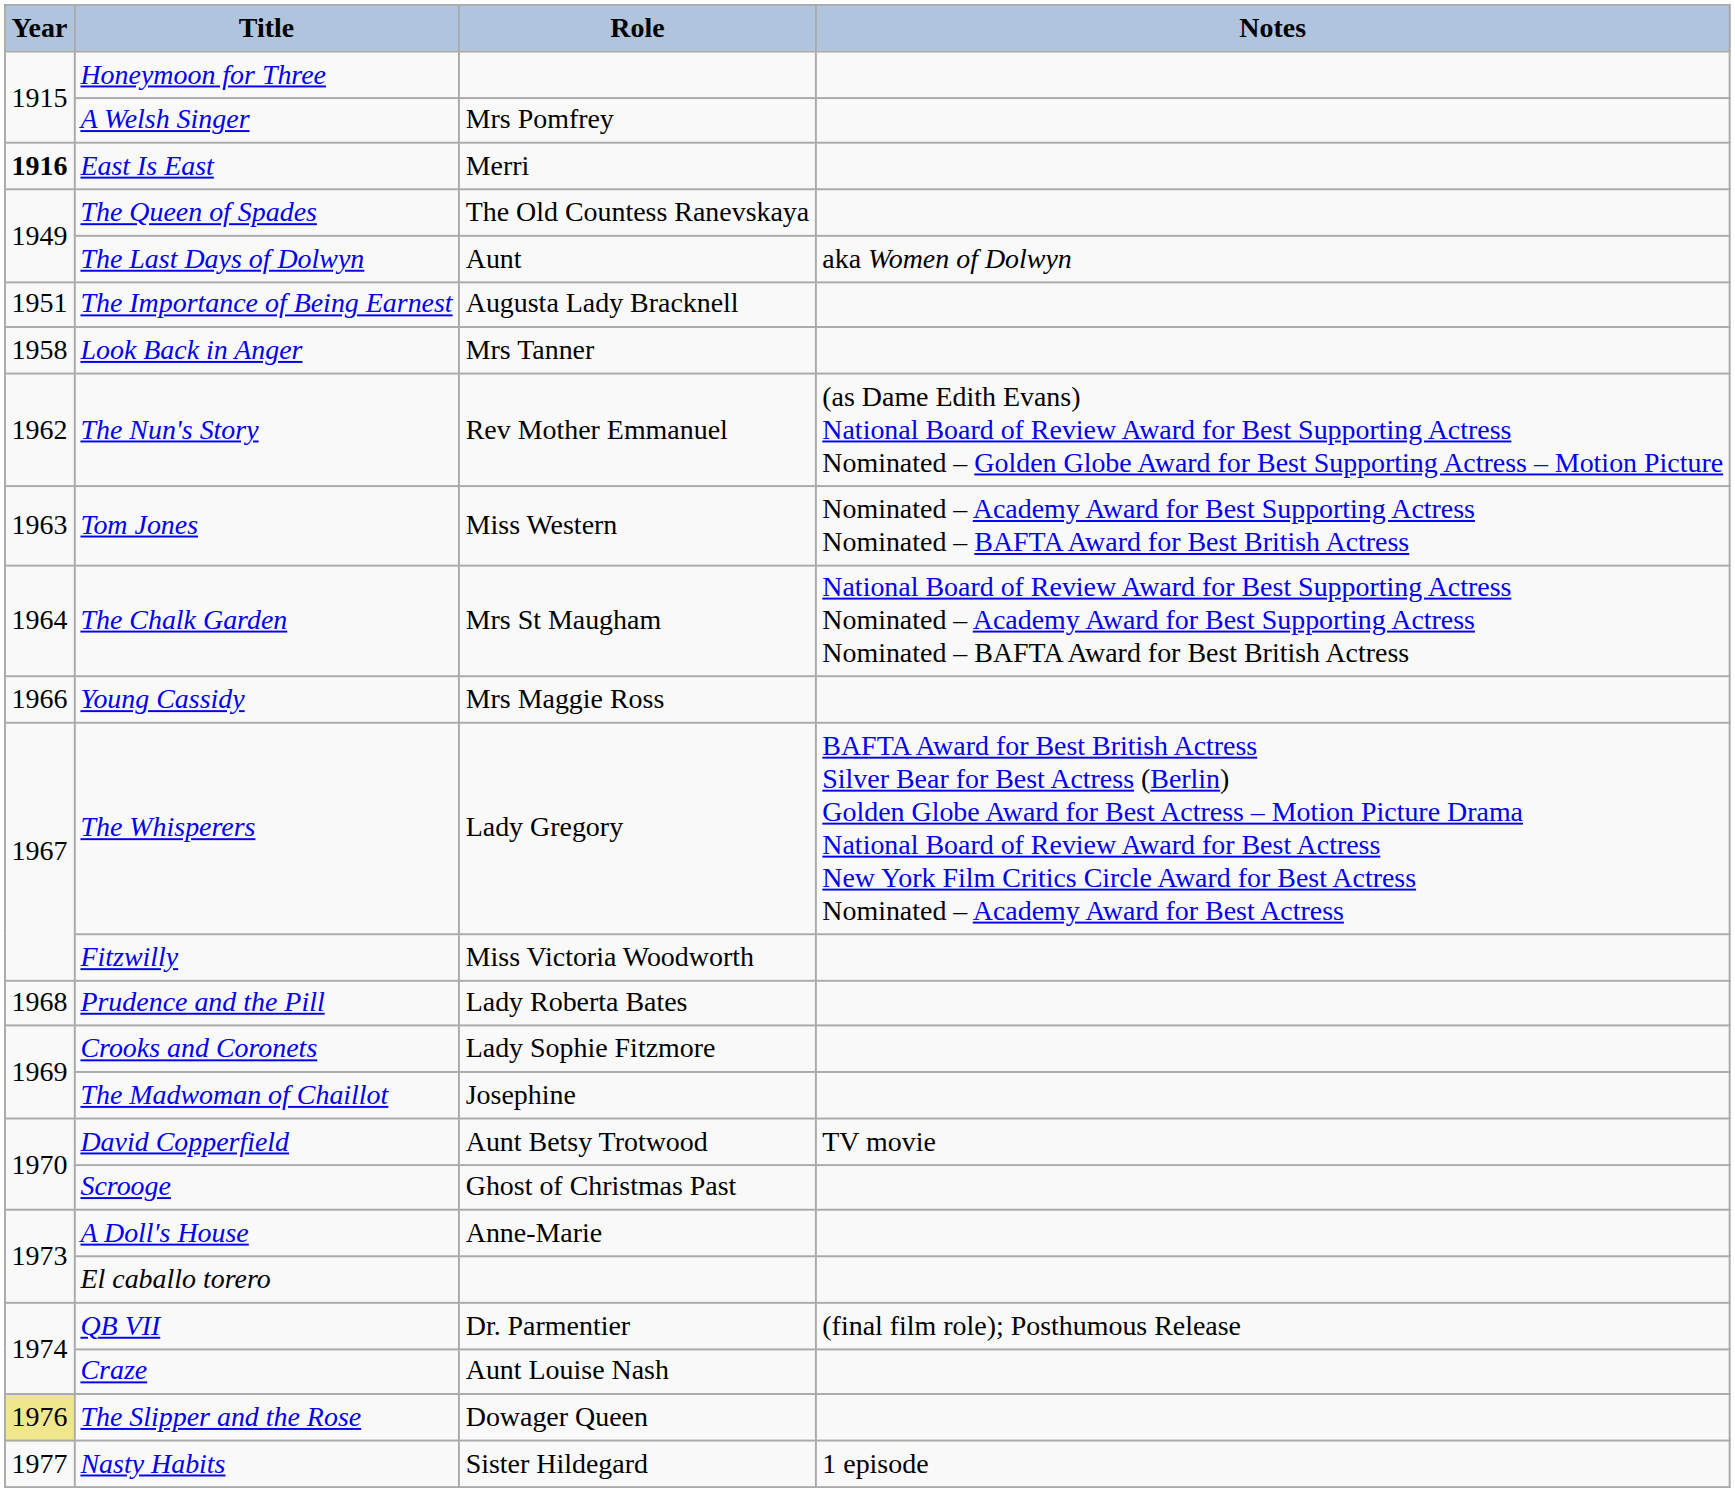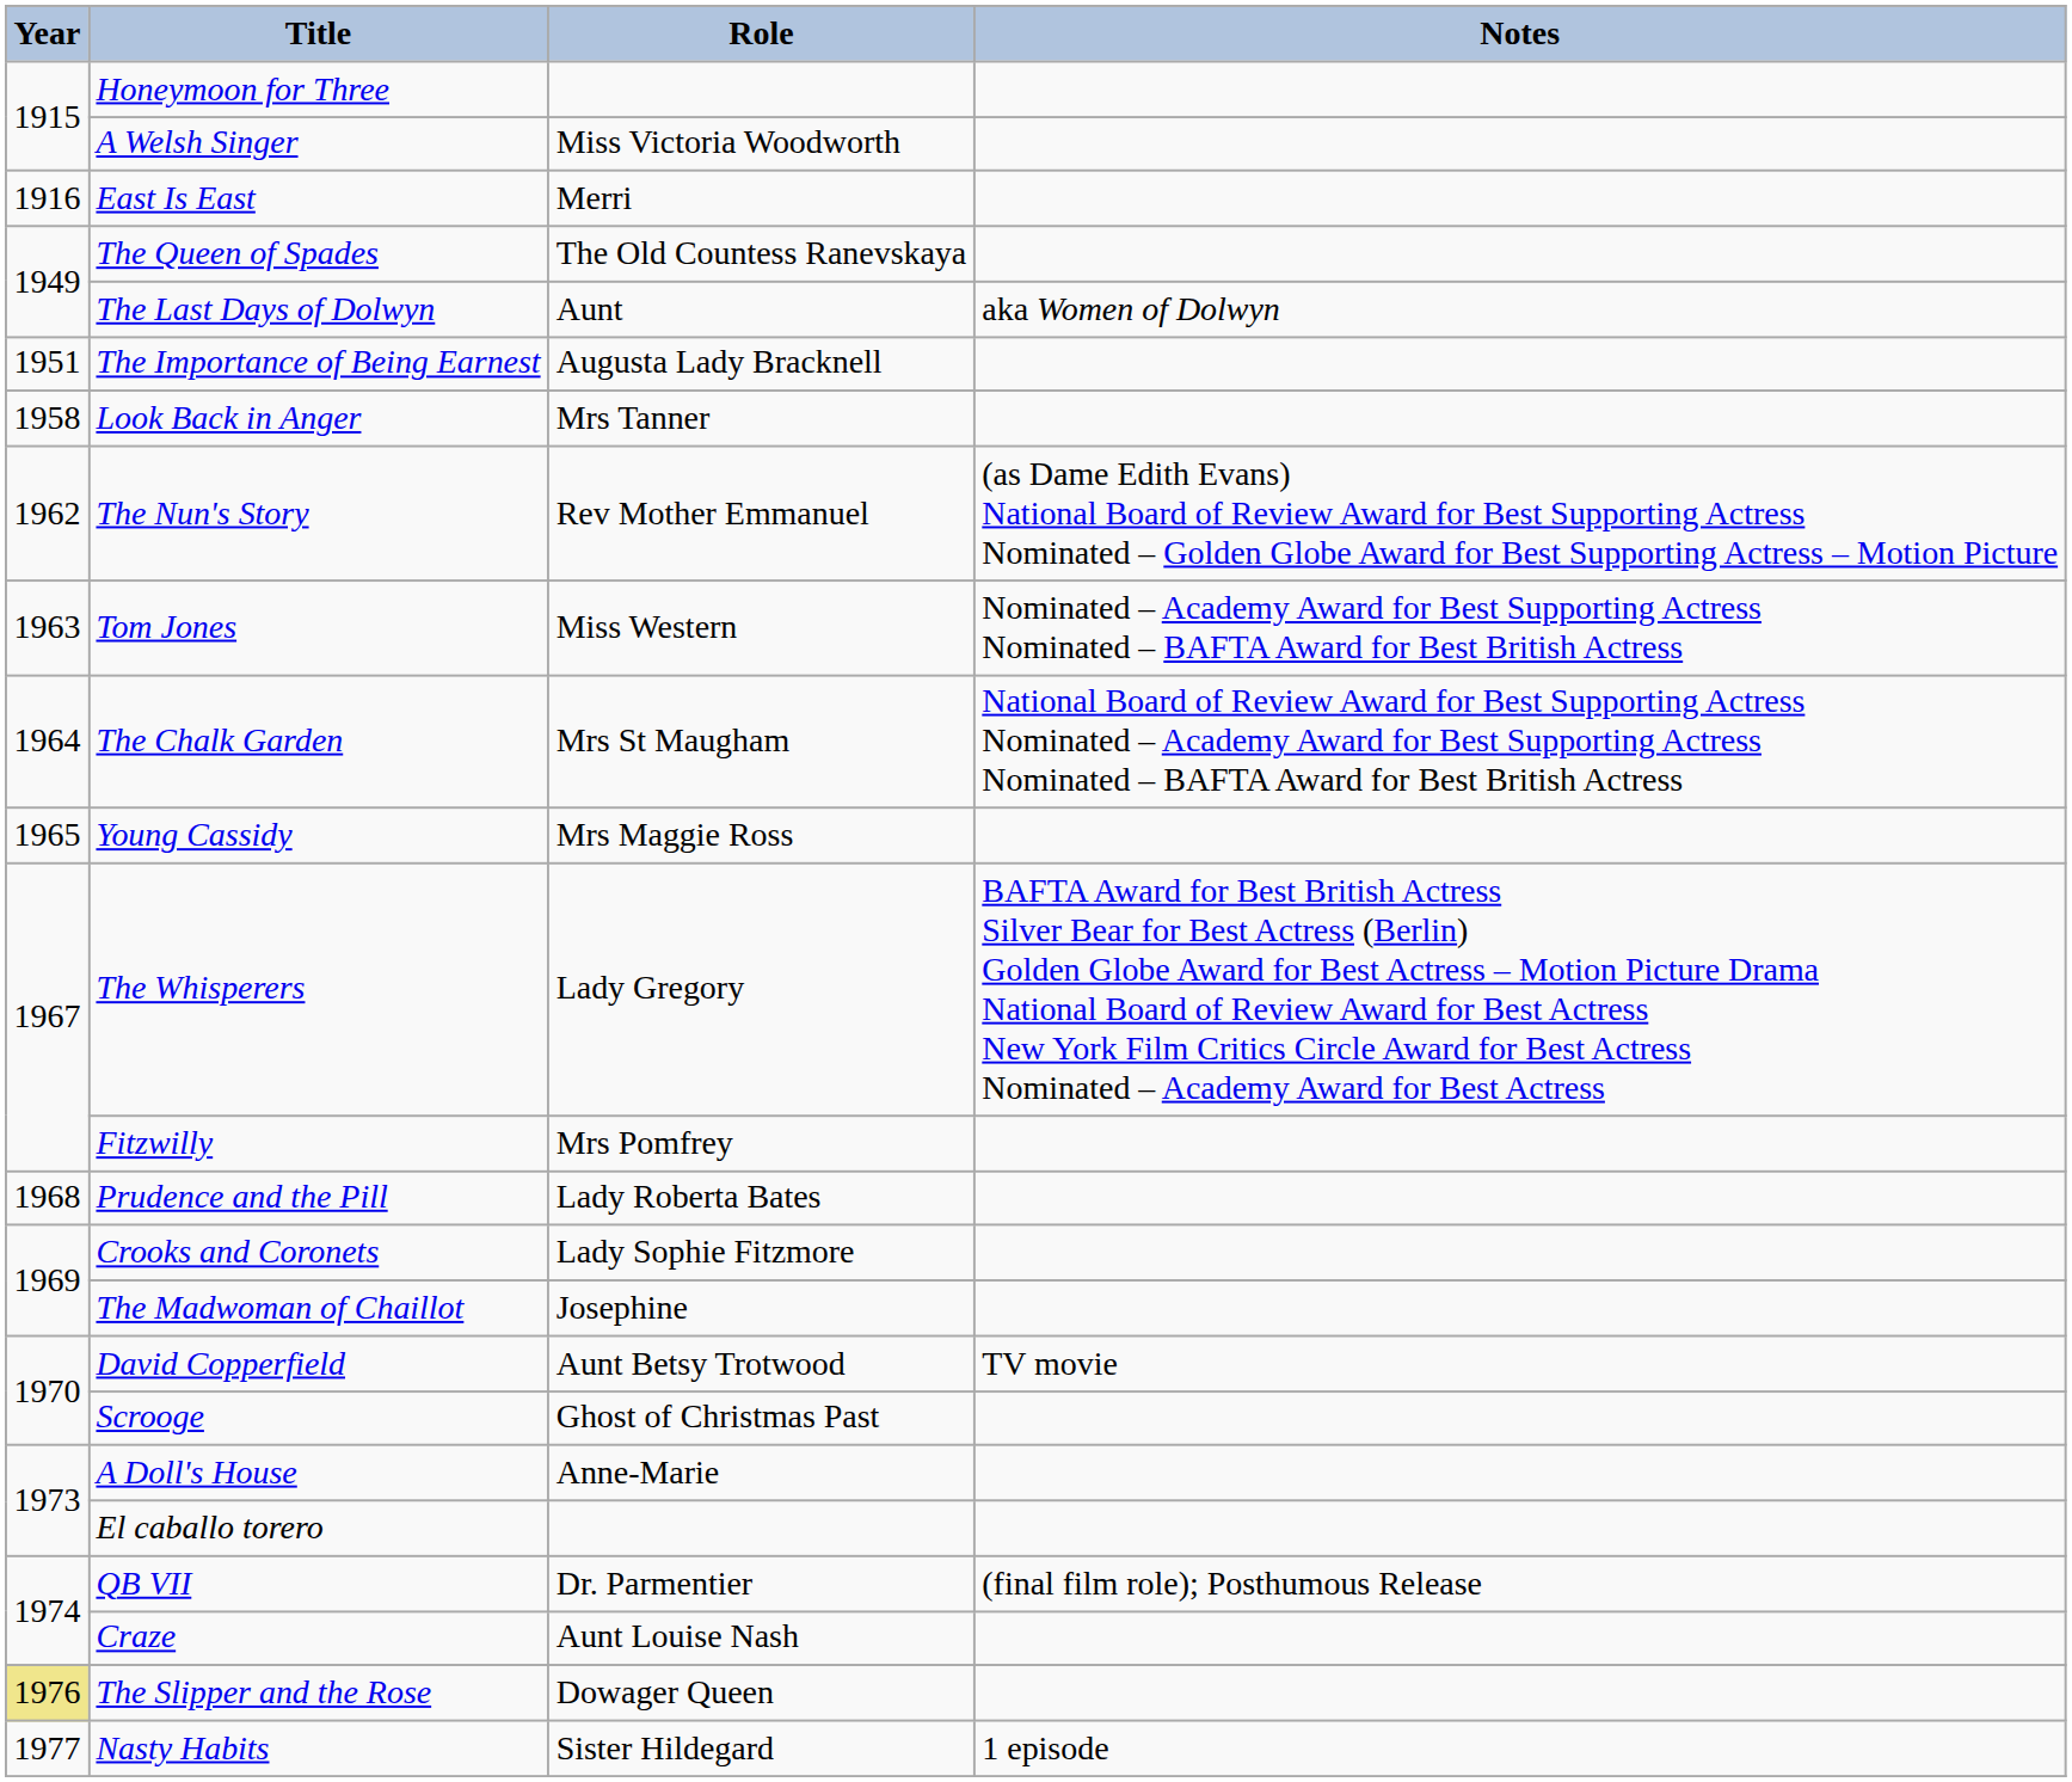 <table class="wikitable" style="font-size:90%;">
 <tr>
 <th style="background:#B0C4DE;">Year</th>
 <th style="background:#B0C4DE;">Title</th>
 <th style="background:#B0C4DE;">Role</th>
 <th style="background:#B0C4DE;">Notes</th>
 </tr>
 <tr>
 <td rowspan=2>1915</td>
 <td><em><a href='#'>Honeymoon for Three</a></em></td>
 <td></td>
 <td></td>
 </tr>
 <tr>
 <td><em><a href='#'>A Welsh Singer</a></em></td>
-<td>Mrs Pomfrey</td>
+<td>Miss Victoria Woodworth</td>
 <td></td>
 </tr>
 <tr>
-<td><strong>1916</strong></td>
+<td>1916</td>
 <td><em><a href='#'>East Is East</a></em></td>
 <td>Merri</td>
 <td></td>
 </tr>
 <tr>
 <td rowspan=2>1949</td>
 <td><em><a href='#'>The Queen of Spades</a></em></td>
 <td>The Old Countess Ranevskaya</td>
 <td></td>
 </tr>
 <tr>
 <td><em><a href='#'>The Last Days of Dolwyn</a></em></td>
 <td>Aunt</td>
 <td>aka <em>Women of Dolwyn</em></td>
 </tr>
 <tr>
 <td>1951</td>
 <td><em><a href='#'>The Importance of Being Earnest</a></em></td>
 <td>Augusta Lady Bracknell</td>
 <td></td>
 </tr>
 <tr>
 <td>1958</td>
 <td><em><a href='#'>Look Back in Anger</a></em></td>
 <td>Mrs Tanner</td>
 <td></td>
 </tr>
 <tr>
 <td>1962</td>
 <td><em><a href='#'>The Nun's Story</a></em></td>
 <td>Rev Mother Emmanuel</td>
 <td>(as Dame Edith Evans)<br><a href='#'>National Board of Review Award for Best Supporting Actress</a><br>Nominated – <a href='#'>Golden Globe Award for Best Supporting Actress – Motion Picture</a></td>
 </tr>
 <tr>
 <td>1963</td>
 <td><em><a href='#'>Tom Jones</a></em></td>
 <td>Miss Western</td>
 <td>Nominated – <a href='#'>Academy Award for Best Supporting Actress</a><br>Nominated – <a href='#'>BAFTA Award for Best British Actress</a></td>
 </tr>
 <tr>
 <td>1964</td>
 <td><em><a href='#'>The Chalk Garden</a></em></td>
 <td>Mrs St Maugham</td>
 <td><a href='#'>National Board of Review Award for Best Supporting Actress</a><br>Nominated – <a href='#'>Academy Award for Best Supporting Actress</a><br>Nominated – BAFTA Award for Best British Actress</td>
 </tr>
 <tr>
-<td>1966</td>
+<td>1965</td>
 <td><em><a href='#'>Young Cassidy</a></em></td>
 <td>Mrs Maggie Ross</td>
 <td></td>
 </tr>
 <tr>
 <td rowspan=2>1967</td>
 <td><em><a href='#'>The Whisperers</a></em></td>
 <td>Lady Gregory</td>
 <td><a href='#'>BAFTA Award for Best British Actress</a><br><a href='#'>Silver Bear for Best Actress</a> (<a href='#'>Berlin</a>)<br><a href='#'>Golden Globe Award for Best Actress – Motion Picture Drama</a><br><a href='#'>National Board of Review Award for Best Actress</a><br><a href='#'>New York Film Critics Circle Award for Best Actress</a><br>Nominated – <a href='#'>Academy Award for Best Actress</a></td>
 </tr>
 <tr>
 <td><em><a href='#'>Fitzwilly</a></em></td>
-<td>Miss Victoria Woodworth</td>
+<td>Mrs Pomfrey</td>
 <td></td>
 </tr>
 <tr>
 <td>1968</td>
 <td><em><a href='#'>Prudence and the Pill</a></em></td>
 <td>Lady Roberta Bates</td>
 <td></td>
 </tr>
 <tr>
 <td rowspan=2>1969</td>
 <td><em><a href='#'>Crooks and Coronets</a></em></td>
 <td>Lady Sophie Fitzmore</td>
 <td></td>
 </tr>
 <tr>
 <td><em><a href='#'>The Madwoman of Chaillot</a></em></td>
 <td>Josephine</td>
 <td></td>
 </tr>
 <tr>
 <td rowspan=2>1970</td>
 <td><em><a href='#'>David Copperfield</a></em></td>
 <td>Aunt Betsy Trotwood</td>
 <td>TV movie</td>
 </tr>
 <tr>
 <td><em><a href='#'>Scrooge</a></em></td>
 <td>Ghost of Christmas Past</td>
 <td></td>
 </tr>
 <tr>
 <td rowspan=2>1973</td>
 <td><em><a href='#'>A Doll's House</a></em></td>
 <td>Anne-Marie</td>
 <td></td>
 </tr>
 <tr>
 <td><em>El caballo torero</em></td>
 <td></td>
 <td></td>
 </tr>
 <tr>
 <td rowspan=2>1974</td>
 <td><em><a href='#'>QB VII</a></em></td>
 <td>Dr. Parmentier</td>
 <td>(final film role); Posthumous Release</td>
 </tr>
 <tr>
 <td><em><a href='#'>Craze</a></em></td>
 <td>Aunt Louise Nash</td>
 <td></td>
 </tr>
 <tr>
 <td style="background: khaki;">1976</td>
 <td><em><a href='#'>The Slipper and the Rose</a></em></td>
 <td>Dowager Queen</td>
 <td></td>
 </tr>
 <tr>
 <td>1977</td>
 <td><em><a href='#'>Nasty Habits</a></em></td>
 <td>Sister Hildegard</td>
 <td>1 episode</td>
 </tr>
 </table>
